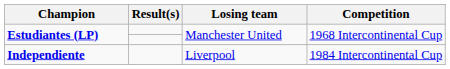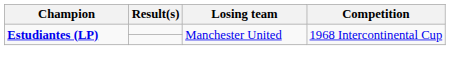 <table class="wikitable">
 <tr>
 <th width=150px>Champion</th>
 <th>Result(s)</th>
 <th width=150px>Losing team</th>
 <th>Competition</th>
 </tr>
 <tr>
 <td rowspan=2> <strong><a href='#'>Estudiantes (LP)</a></strong></td>
 <td></td>
 <td rowspan=2> <a href='#'>Manchester United</a></td>
 <td rowspan=2><a href='#'>1968 Intercontinental Cup</a></td>
 </tr>
 <tr>
 <td></td>
 </tr>
-<tr>
-<td> <strong><a href='#'>Independiente</a></strong></td>
-<td></td>
-<td> <a href='#'>Liverpool</a></td>
-<td><a href='#'>1984 Intercontinental Cup</a></td>
-</tr>
 </table>
